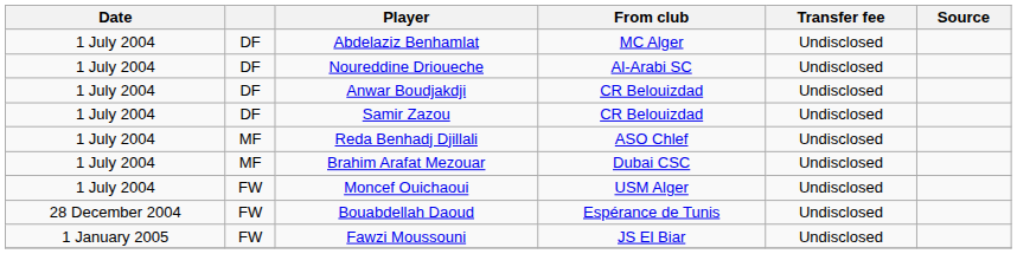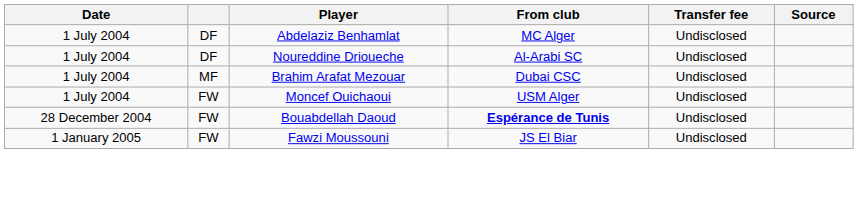 <table class="wikitable sortable" style="width:70%; text-align:center; font-size:85%; text-align:centre;">
 <tr>
 <th>Date</th>
 <th></th>
 <th>Player</th>
 <th>From club</th>
 <th>Transfer fee</th>
 <th>Source</th>
 </tr>
 <tr>
 <td>1 July 2004</td>
 <td>DF</td>
 <td> <a href='#'>Abdelaziz Benhamlat</a></td>
 <td><a href='#'>MC Alger</a></td>
 <td>Undisclosed</td>
 <td></td>
 </tr>
 <tr>
 <td>1 July 2004</td>
 <td>DF</td>
 <td> <a href='#'>Noureddine Drioueche</a></td>
 <td> <a href='#'>Al-Arabi SC</a></td>
 <td>Undisclosed</td>
 <td></td>
 </tr>
 <tr>
 <td>1 July 2004</td>
-<td>DF</td>
-<td> <a href='#'>Anwar Boudjakdji</a></td>
-<td><a href='#'>CR Belouizdad</a></td>
-<td>Undisclosed</td>
-<td></td>
-</tr>
-<tr>
-<td>1 July 2004</td>
-<td>DF</td>
-<td> <a href='#'>Samir Zazou</a></td>
-<td><a href='#'>CR Belouizdad</a></td>
-<td>Undisclosed</td>
-<td></td>
-</tr>
-<tr>
-<td>1 July 2004</td>
-<td>MF</td>
-<td> <a href='#'>Reda Benhadj Djillali</a></td>
-<td><a href='#'>ASO Chlef</a></td>
-<td>Undisclosed</td>
-<td></td>
-</tr>
-<tr>
-<td>1 July 2004</td>
 <td>MF</td>
 <td> <a href='#'>Brahim Arafat Mezouar</a></td>
 <td> <a href='#'>Dubai CSC</a></td>
 <td>Undisclosed</td>
 <td></td>
 </tr>
 <tr>
 <td>1 July 2004</td>
 <td>FW</td>
 <td> <a href='#'>Moncef Ouichaoui</a></td>
 <td><a href='#'>USM Alger</a></td>
 <td>Undisclosed</td>
 <td></td>
 </tr>
 <tr>
 <td>28 December 2004</td>
 <td>FW</td>
 <td> <a href='#'>Bouabdellah Daoud</a></td>
-<td> <a href='#'>Espérance de Tunis</a></td>
+<td><strong> <a href='#'>Espérance de Tunis</a></strong></td>
 <td>Undisclosed</td>
 <td></td>
 </tr>
 <tr>
 <td>1 January 2005</td>
 <td>FW</td>
 <td> <a href='#'>Fawzi Moussouni</a></td>
 <td><a href='#'>JS El Biar</a></td>
 <td>Undisclosed</td>
 <td></td>
 </tr>
 <tr>
 </tr>
 </table>
